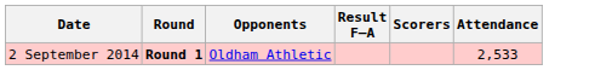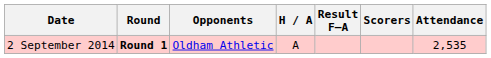 <table class="wikitable" style="text-align:center">
 <tr>
 <th>Date</th>
 <th>Round</th>
 <th>Opponents</th>
+<th>H / A</th>
 <th>Result<br>F–A</th>
 <th>Scorers</th>
 <th>Attendance</th>
 </tr>
 <tr style="background:#fcc;">
 <td>2 September 2014</td>
 <td><strong>Round 1</strong></td>
 <td><a href='#'>Oldham Athletic</a></td>
+<td>A</td>
 <td></td>
 <td></td>
-<td>2,533</td>
+<td>2,535</td>
 </tr>
 </table>
